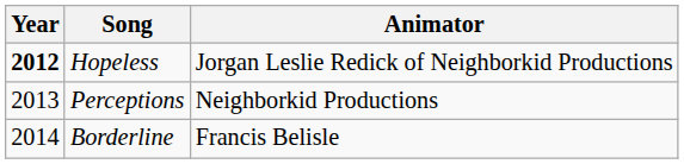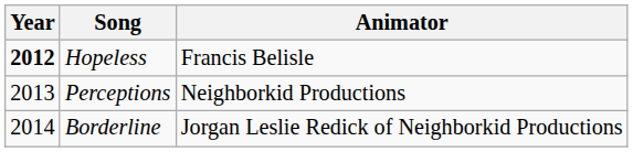 <table class="wikitable">
 <tr>
 <th>Year</th>
 <th>Song</th>
 <th>Animator</th>
 </tr>
 <tr>
 <td><strong>2012</strong></td>
 <td><em>Hopeless</em></td>
-<td>Jorgan Leslie Redick of Neighborkid Productions</td>
+<td>Francis Belisle</td>
 </tr>
 <tr>
 <td>2013</td>
 <td><em>Perceptions</em></td>
 <td>Neighborkid Productions</td>
 </tr>
 <tr>
 <td>2014</td>
 <td><em>Borderline</em></td>
-<td>Francis Belisle</td>
+<td>Jorgan Leslie Redick of Neighborkid Productions</td>
 </tr>
 </table>
